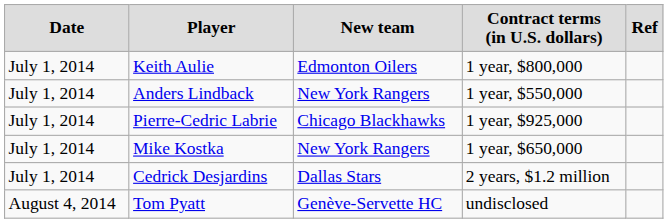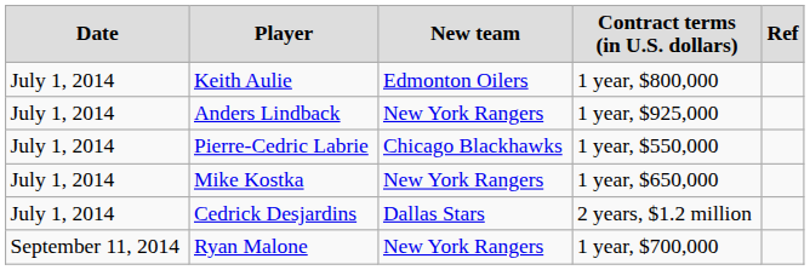 <table class="wikitable" width=97%>
 <tr align="center" bgcolor="#dddddd">
 <td><strong>Date</strong></td>
 <td><strong>Player</strong></td>
 <td><strong>New team</strong></td>
 <td><strong>Contract terms</strong><br><strong>(in U.S. dollars)</strong></td>
 <td><strong>Ref</strong></td>
 </tr>
 <tr>
 <td>July 1, 2014</td>
 <td><a href='#'>Keith Aulie</a></td>
 <td><a href='#'>Edmonton Oilers</a></td>
 <td>1 year, $800,000</td>
 <td></td>
 </tr>
 <tr>
 <td>July 1, 2014</td>
 <td><a href='#'>Anders Lindback</a></td>
 <td><a href='#'>New York Rangers</a></td>
-<td>1 year, $550,000</td>
+<td>1 year, $925,000</td>
 <td></td>
 </tr>
 <tr>
 <td>July 1, 2014</td>
 <td><a href='#'>Pierre-Cedric Labrie</a></td>
 <td><a href='#'>Chicago Blackhawks</a></td>
-<td>1 year, $925,000</td>
+<td>1 year, $550,000</td>
 <td></td>
 </tr>
 <tr>
 <td>July 1, 2014</td>
 <td><a href='#'>Mike Kostka</a></td>
 <td><a href='#'>New York Rangers</a></td>
 <td>1 year, $650,000</td>
 <td></td>
 </tr>
 <tr>
 <td>July 1, 2014</td>
 <td><a href='#'>Cedrick Desjardins</a></td>
 <td><a href='#'>Dallas Stars</a></td>
 <td>2 years, $1.2 million</td>
 <td></td>
 </tr>
 <tr>
-<td>August 4, 2014</td>
-<td><a href='#'>Tom Pyatt</a></td>
-<td><a href='#'>Genève-Servette HC</a></td>
-<td>undisclosed</td>
+<td>September 11, 2014</td>
+<td><a href='#'>Ryan Malone</a></td>
+<td><a href='#'>New York Rangers</a></td>
+<td>1 year, $700,000</td>
 <td></td>
 </tr>
 </table>
